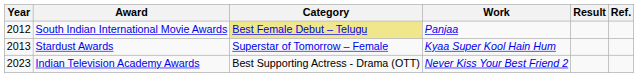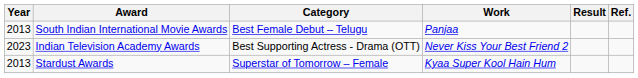 <table class="wikitable">
 <tr>
 <th>Year</th>
 <th>Award</th>
 <th>Category</th>
 <th>Work</th>
 <th>Result</th>
 <th>Ref.</th>
 </tr>
 <tr>
-<td>2012</td>
+<td>2013</td>
 <td><a href='#'>South Indian International Movie Awards</a></td>
-<td style="background: khaki;"><a href='#'>Best Female Debut – Telugu</a></td>
+<td><a href='#'>Best Female Debut – Telugu</a></td>
 <td><em><a href='#'>Panjaa</a></em></td>
+<td></td>
+<td></td>
+</tr>
+<tr>
+<td>2023</td>
+<td><a href='#'>Indian Television Academy Awards</a></td>
+<td>Best Supporting Actress - Drama (OTT)</td>
+<td><em><a href='#'>Never Kiss Your Best Friend 2</a></em></td>
 <td></td>
 <td></td>
 </tr>
 <tr>
 <td>2013</td>
 <td><a href='#'>Stardust Awards</a></td>
 <td><a href='#'>Superstar of Tomorrow – Female</a></td>
 <td><em><a href='#'>Kyaa Super Kool Hain Hum</a></em></td>
 <td></td>
 <td></td>
 </tr>
-<tr>
-<td>2023</td>
-<td><a href='#'>Indian Television Academy Awards</a></td>
-<td>Best Supporting Actress - Drama (OTT)</td>
-<td><em><a href='#'>Never Kiss Your Best Friend 2</a></em></td>
-<td></td>
-<td></td>
-</tr>
 </table>
